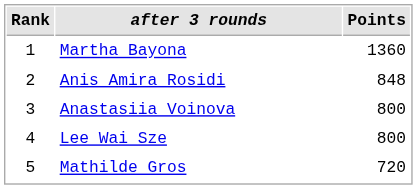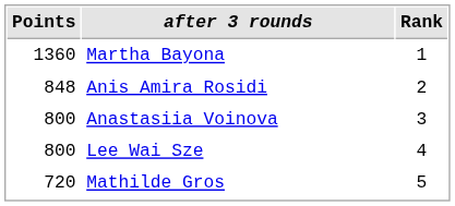 <table cellspacing="1" cellpadding="3" style="border:1px solid #aaa; font-size:90%;">
 <tr style="background:#e4e4e4;">
+<th style="border-bottom:1px solid #aaa; width:20px;">Points</th>
+<th style="border-bottom:1px solid #aaa; width:200px; white-space:nowrap;"><em>after 3 rounds</em> </th>
 <th style="border-bottom:1px solid #aaa; width:10px;">Rank</th>
-<th style="border-bottom:1px solid #aaa; width:200px; white-space:nowrap;"><em>after 3 rounds</em> </th>
-<th style="border-bottom:1px solid #aaa; width:20px;">Points</th>
 </tr>
 <tr>
+<td align=right>1360</td>
+<td> <a href='#'>Martha Bayona</a></td>
 <td align=center>1</td>
-<td> <a href='#'>Martha Bayona</a></td>
-<td align=right>1360</td>
 </tr>
 <tr>
+<td align=right>848</td>
+<td> <a href='#'>Anis Amira Rosidi</a></td>
 <td align=center>2</td>
-<td> <a href='#'>Anis Amira Rosidi</a></td>
-<td align=right>848</td>
 </tr>
 <tr>
+<td align=right>800</td>
+<td> <a href='#'>Anastasiia Voinova</a></td>
 <td align=center>3</td>
-<td> <a href='#'>Anastasiia Voinova</a></td>
-<td align=right>800</td>
 </tr>
 <tr>
+<td align=right>800</td>
+<td> <a href='#'>Lee Wai Sze</a></td>
 <td align=center>4</td>
-<td> <a href='#'>Lee Wai Sze</a></td>
-<td align=right>800</td>
 </tr>
 <tr>
+<td align=right>720</td>
+<td> <a href='#'>Mathilde Gros</a></td>
 <td align=center>5</td>
-<td> <a href='#'>Mathilde Gros</a></td>
-<td align=right>720</td>
 </tr>
 </table>
